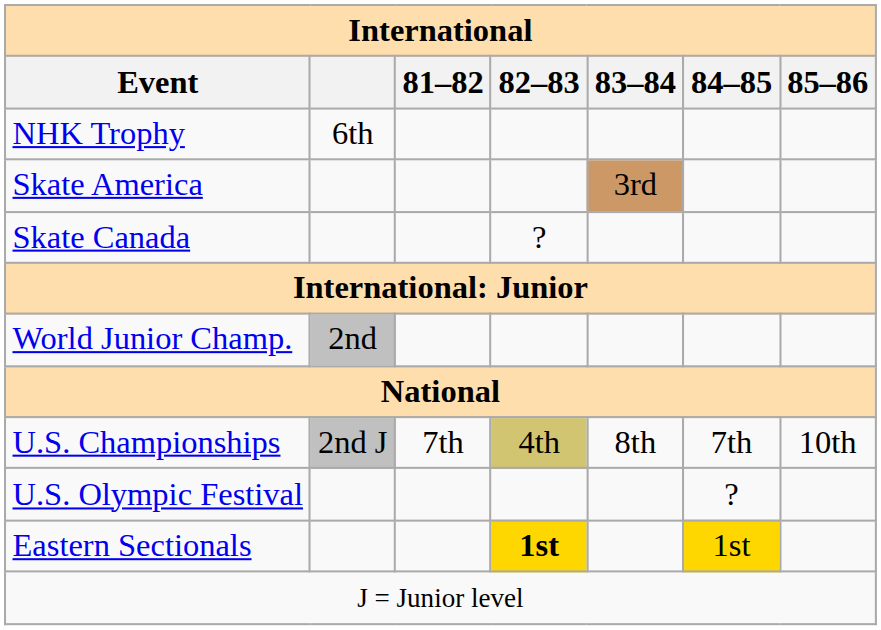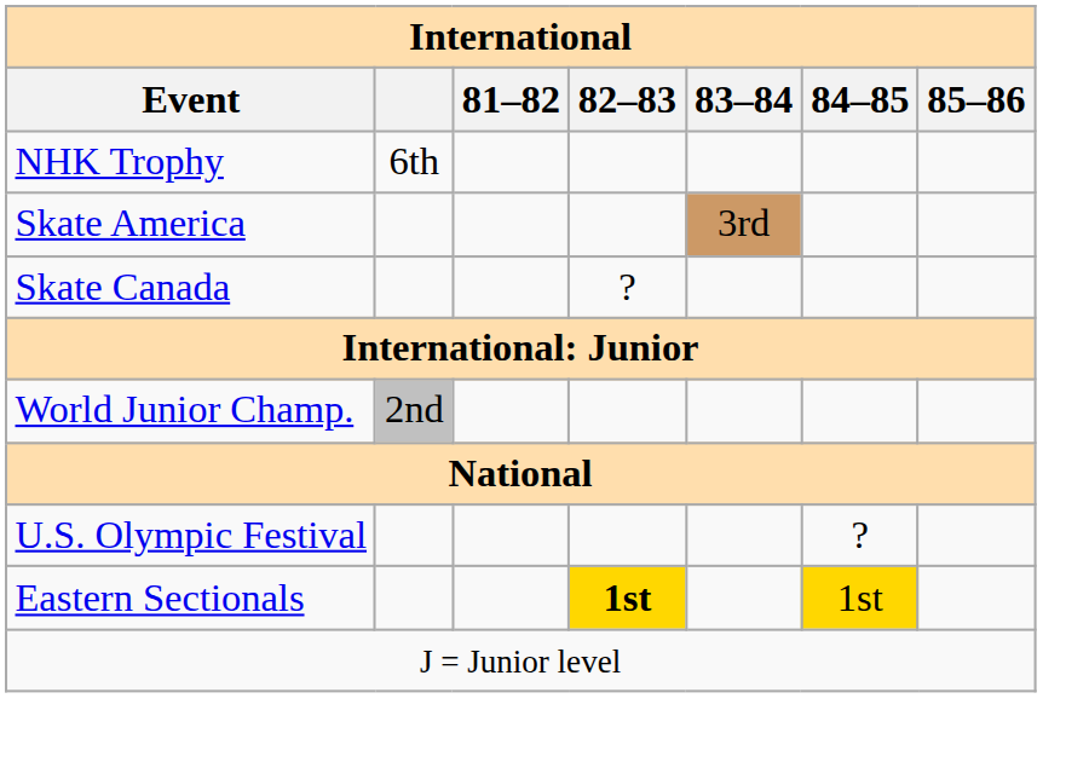 <table class="wikitable" style="text-align:center">
 <tr>
 <th style="background-color: #ffdead; " colspan=7 align=center>International</th>
 </tr>
 <tr>
 <th>Event</th>
 <th></th>
 <th>81–82</th>
 <th>82–83</th>
 <th>83–84</th>
 <th>84–85</th>
 <th>85–86</th>
 </tr>
 <tr>
 <td align=left><a href='#'>NHK Trophy</a></td>
 <td>6th</td>
 <td></td>
 <td></td>
 <td></td>
 <td></td>
 <td></td>
 </tr>
 <tr>
 <td align=left><a href='#'>Skate America</a></td>
 <td></td>
 <td></td>
 <td></td>
 <td bgcolor=cc9966>3rd</td>
 <td></td>
 <td></td>
 </tr>
 <tr>
 <td align=left><a href='#'>Skate Canada</a></td>
 <td></td>
 <td></td>
 <td>?</td>
 <td></td>
 <td></td>
 <td></td>
 </tr>
 <tr>
 <th style="background-color: #ffdead; " colspan=7 align=center>International: Junior</th>
 </tr>
 <tr>
 <td align=left><a href='#'>World Junior Champ.</a></td>
 <td bgcolor=silver>2nd</td>
 <td></td>
 <td></td>
 <td></td>
 <td></td>
 <td></td>
 </tr>
 <tr>
 <th style="background-color: #ffdead; " colspan=7 align=center>National</th>
 </tr>
 <tr>
-<td align=left><a href='#'>U.S. Championships</a></td>
-<td bgcolor=silver>2nd J</td>
-<td>7th</td>
-<td bgcolor=d1c571>4th</td>
-<td>8th</td>
-<td>7th</td>
-<td>10th</td>
-</tr>
-<tr>
 <td align=left><a href='#'>U.S. Olympic Festival</a></td>
 <td></td>
 <td></td>
 <td></td>
 <td></td>
 <td>?</td>
 <td></td>
 </tr>
 <tr>
 <td align=left><a href='#'>Eastern Sectionals</a></td>
 <td></td>
 <td></td>
 <td bgcolor=gold><strong>1st</strong></td>
 <td></td>
 <td bgcolor=gold>1st</td>
 <td></td>
 </tr>
 <tr>
 <td colspan=7 align=center><small> J = Junior level </small></td>
 </tr>
 </table>
